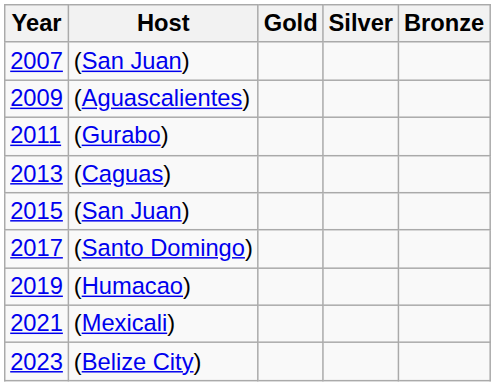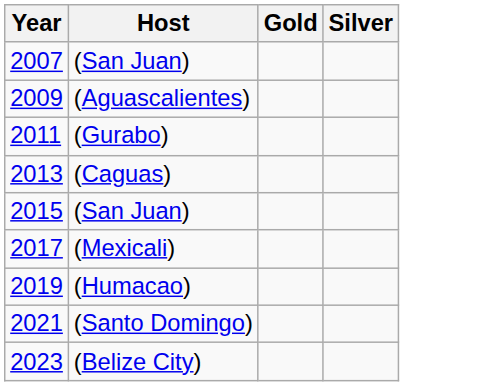 <table class=wikitable>
 <tr>
 <th>Year</th>
 <th>Host</th>
 <th>Gold</th>
 <th>Silver</th>
-<th>Bronze</th>
 </tr>
 <tr>
 <td><a href='#'>2007</a></td>
 <td> (<a href='#'>San Juan</a>)</td>
 <td><strong></strong></td>
-<td></td>
 <td></td>
 </tr>
 <tr>
 <td><a href='#'>2009</a></td>
 <td> (<a href='#'>Aguascalientes</a>)</td>
 <td><strong></strong></td>
 <td></td>
-<td></td>
 </tr>
 <tr>
 <td><a href='#'>2011</a></td>
 <td> (<a href='#'>Gurabo</a>)</td>
 <td><strong></strong></td>
-<td></td>
 <td></td>
 </tr>
 <tr>
 <td><a href='#'>2013</a></td>
 <td> (<a href='#'>Caguas</a>)</td>
 <td><strong></strong></td>
 <td></td>
-<td></td>
 </tr>
 <tr>
 <td><a href='#'>2015</a></td>
 <td> (<a href='#'>San Juan</a>)</td>
 <td><strong></strong></td>
 <td></td>
-<td></td>
 </tr>
 <tr>
 <td><a href='#'>2017</a></td>
-<td> (<a href='#'>Santo Domingo</a>)</td>
+<td> (<a href='#'>Mexicali</a>)</td>
 <td><strong></strong></td>
-<td></td>
 <td></td>
 </tr>
 <tr>
 <td><a href='#'>2019</a></td>
 <td> (<a href='#'>Humacao</a>)</td>
 <td><strong></strong></td>
 <td></td>
-<td></td>
 </tr>
 <tr>
 <td><a href='#'>2021</a></td>
-<td> (<a href='#'>Mexicali</a>)</td>
+<td> (<a href='#'>Santo Domingo</a>)</td>
 <td><strong></strong></td>
-<td></td>
 <td></td>
 </tr>
 <tr>
 <td><a href='#'>2023</a></td>
 <td> (<a href='#'>Belize City</a>)</td>
 <td><strong></strong></td>
 <td></td>
-<td></td>
 </tr>
 </table>
